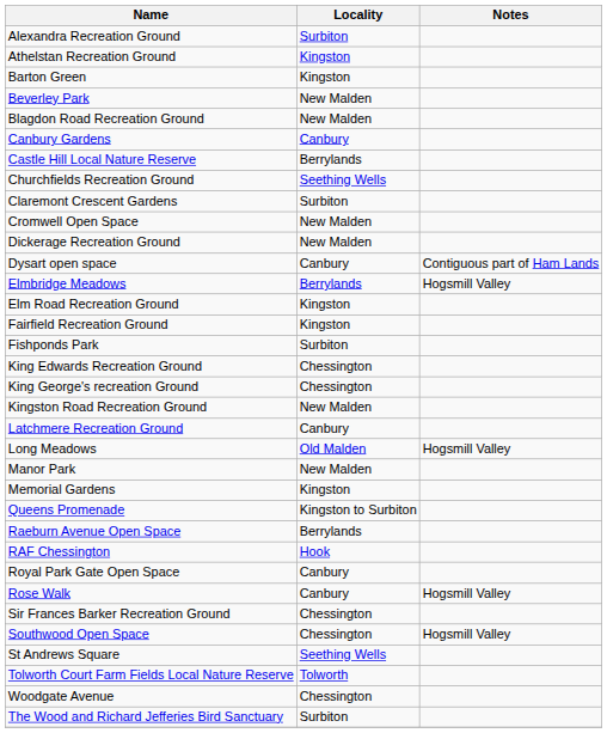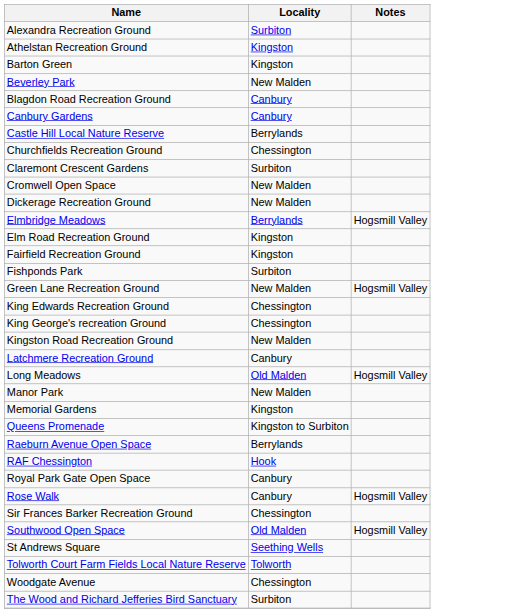 <table class="wikitable sortable">
 <tr>
 <th>Name</th>
 <th>Locality</th>
 <th>Notes</th>
 </tr>
 <tr>
 <td>Alexandra Recreation Ground</td>
 <td><a href='#'>Surbiton</a></td>
 <td></td>
 </tr>
 <tr>
 <td>Athelstan Recreation Ground</td>
 <td><a href='#'>Kingston</a></td>
 <td></td>
 </tr>
 <tr>
 <td>Barton Green</td>
 <td>Kingston</td>
 <td></td>
 </tr>
 <tr>
 <td><a href='#'>Beverley Park</a></td>
 <td>New Malden</td>
 <td></td>
 </tr>
 <tr>
 <td>Blagdon Road Recreation Ground</td>
-<td>New Malden</td>
+<td><a href='#'>Canbury</a></td>
 <td></td>
 </tr>
 <tr>
 <td><a href='#'>Canbury Gardens</a></td>
 <td><a href='#'>Canbury</a></td>
 <td></td>
 </tr>
 <tr>
 <td><a href='#'>Castle Hill Local Nature Reserve</a></td>
 <td>Berrylands</td>
 <td></td>
 </tr>
 <tr>
 <td>Churchfields Recreation Ground</td>
-<td><a href='#'>Seething Wells</a></td>
+<td>Chessington</td>
 <td></td>
 </tr>
 <tr>
 <td>Claremont Crescent Gardens</td>
 <td>Surbiton</td>
 <td></td>
 </tr>
 <tr>
 <td>Cromwell Open Space</td>
 <td>New Malden</td>
 <td></td>
 </tr>
 <tr>
 <td>Dickerage Recreation Ground</td>
 <td>New Malden</td>
 <td></td>
-</tr>
-<tr>
-<td>Dysart open space</td>
-<td>Canbury</td>
-<td>Contiguous part of <a href='#'>Ham Lands</a></td>
 </tr>
 <tr>
 <td><a href='#'>Elmbridge Meadows</a></td>
 <td><a href='#'>Berrylands</a></td>
 <td>Hogsmill Valley</td>
 </tr>
 <tr>
 <td>Elm Road Recreation Ground</td>
 <td>Kingston</td>
 <td></td>
 </tr>
 <tr>
 <td>Fairfield Recreation Ground</td>
 <td>Kingston</td>
 <td></td>
 </tr>
 <tr>
 <td>Fishponds Park</td>
 <td>Surbiton</td>
 <td></td>
+</tr>
+<tr>
+<td>Green Lane Recreation Ground</td>
+<td>New Malden</td>
+<td>Hogsmill Valley</td>
 </tr>
 <tr>
 <td>King Edwards Recreation Ground</td>
 <td>Chessington</td>
 <td></td>
 </tr>
 <tr>
 <td>King George's recreation Ground</td>
 <td>Chessington</td>
 <td></td>
 </tr>
 <tr>
 <td>Kingston Road Recreation Ground</td>
 <td>New Malden</td>
 <td></td>
 </tr>
 <tr>
 <td><a href='#'>Latchmere Recreation Ground</a></td>
 <td>Canbury</td>
 <td></td>
 </tr>
 <tr>
 <td>Long Meadows</td>
 <td><a href='#'>Old Malden</a></td>
 <td>Hogsmill Valley</td>
 </tr>
 <tr>
 <td>Manor Park</td>
 <td>New Malden</td>
 <td></td>
 </tr>
 <tr>
 <td>Memorial Gardens</td>
 <td>Kingston</td>
 <td></td>
 </tr>
 <tr>
 <td><a href='#'>Queens Promenade</a></td>
 <td>Kingston to Surbiton</td>
 <td></td>
 </tr>
 <tr>
 <td><a href='#'>Raeburn Avenue Open Space</a></td>
 <td>Berrylands</td>
 <td></td>
 </tr>
 <tr>
 <td><a href='#'>RAF Chessington</a></td>
 <td><a href='#'>Hook</a></td>
 <td></td>
 </tr>
 <tr>
 <td>Royal Park Gate Open Space</td>
 <td>Canbury</td>
 <td></td>
 </tr>
 <tr>
 <td><a href='#'>Rose Walk</a></td>
 <td>Canbury</td>
 <td>Hogsmill Valley</td>
 </tr>
 <tr>
 <td>Sir Frances Barker Recreation Ground</td>
 <td>Chessington</td>
 <td></td>
 </tr>
 <tr>
 <td><a href='#'>Southwood Open Space</a></td>
-<td>Chessington</td>
+<td><a href='#'>Old Malden</a></td>
 <td>Hogsmill Valley</td>
 </tr>
 <tr>
 <td>St Andrews Square</td>
 <td><a href='#'>Seething Wells</a></td>
 <td></td>
 </tr>
 <tr>
 <td><a href='#'>Tolworth Court Farm Fields Local Nature Reserve</a></td>
 <td><a href='#'>Tolworth</a></td>
 <td></td>
 </tr>
 <tr>
 <td>Woodgate Avenue</td>
 <td>Chessington</td>
 <td></td>
 </tr>
 <tr>
 <td><a href='#'>The Wood and Richard Jefferies Bird Sanctuary</a></td>
 <td>Surbiton</td>
 <td></td>
 </tr>
 <tr>
 </tr>
 </table>
